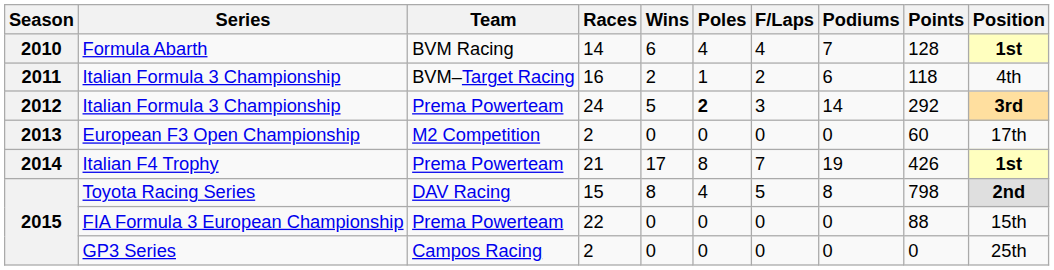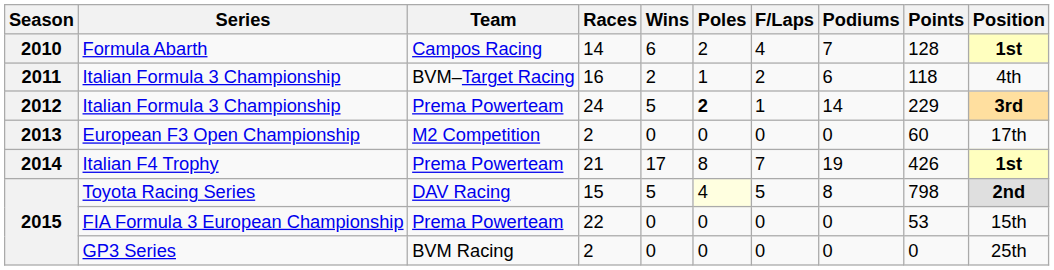 <table class="wikitable" style="font-size: 90%;">
 <tr>
 <th>Season</th>
 <th>Series</th>
 <th>Team</th>
 <th>Races</th>
 <th>Wins</th>
 <th>Poles</th>
 <th>F/Laps</th>
 <th>Podiums</th>
 <th>Points</th>
 <th>Position</th>
 </tr>
 <tr>
 <th>2010</th>
 <td><a href='#'>Formula Abarth</a></td>
-<td>BVM Racing</td>
+<td><a href='#'>Campos Racing</a></td>
 <td>14</td>
 <td>6</td>
-<td>4</td>
+<td>2</td>
 <td>4</td>
 <td>7</td>
 <td>128</td>
 <td align="center" style="background:#FFFFBF;"><strong>1st</strong></td>
 </tr>
 <tr>
 <th>2011</th>
 <td nowrap><a href='#'>Italian Formula 3 Championship</a></td>
 <td nowrap>BVM–<a href='#'>Target Racing</a></td>
 <td>16</td>
 <td>2</td>
 <td>1</td>
 <td>2</td>
 <td>6</td>
 <td>118</td>
 <td align="center">4th</td>
 </tr>
 <tr>
 <th>2012</th>
 <td><a href='#'>Italian Formula 3 Championship</a></td>
 <td><a href='#'>Prema Powerteam</a></td>
 <td>24</td>
 <td>5</td>
 <td><strong>2</strong></td>
-<td>3</td>
+<td>1</td>
 <td>14</td>
-<td>292</td>
+<td>229</td>
 <td align="center" style="background:#FFDF9F;"><strong>3rd</strong></td>
 </tr>
 <tr>
 <th>2013</th>
 <td><a href='#'>European F3 Open Championship</a></td>
 <td nowrap><a href='#'>M2 Competition</a></td>
 <td>2</td>
 <td>0</td>
 <td>0</td>
 <td>0</td>
 <td>0</td>
 <td>60</td>
 <td align="center">17th</td>
 </tr>
 <tr>
 <th>2014</th>
 <td><a href='#'>Italian F4 Trophy</a></td>
 <td><a href='#'>Prema Powerteam</a></td>
 <td>21</td>
 <td>17</td>
 <td>8</td>
 <td>7</td>
 <td>19</td>
 <td>426</td>
 <td align="center" style="background:#FFFFBF;"><strong>1st</strong></td>
 </tr>
 <tr>
 <th rowspan=3>2015</th>
 <td nowrap><a href='#'>Toyota Racing Series</a></td>
 <td><a href='#'>DAV Racing</a></td>
 <td>15</td>
-<td>8</td>
-<td>4</td>
+<td>5</td>
+<td style="background: lightyellow;">4</td>
 <td>5</td>
 <td>8</td>
 <td>798</td>
 <td align="center" style="background:#DFDFDF;"><strong>2nd</strong></td>
 </tr>
 <tr>
 <td><a href='#'>FIA Formula 3 European Championship</a></td>
 <td><a href='#'>Prema Powerteam</a></td>
 <td>22</td>
 <td>0</td>
 <td>0</td>
 <td>0</td>
 <td>0</td>
-<td>88</td>
+<td>53</td>
 <td align="center">15th</td>
 </tr>
 <tr>
 <td><a href='#'>GP3 Series</a></td>
-<td><a href='#'>Campos Racing</a></td>
+<td>BVM Racing</td>
 <td>2</td>
 <td>0</td>
 <td>0</td>
 <td>0</td>
 <td>0</td>
 <td>0</td>
 <td align="center">25th</td>
 </tr>
 </table>
